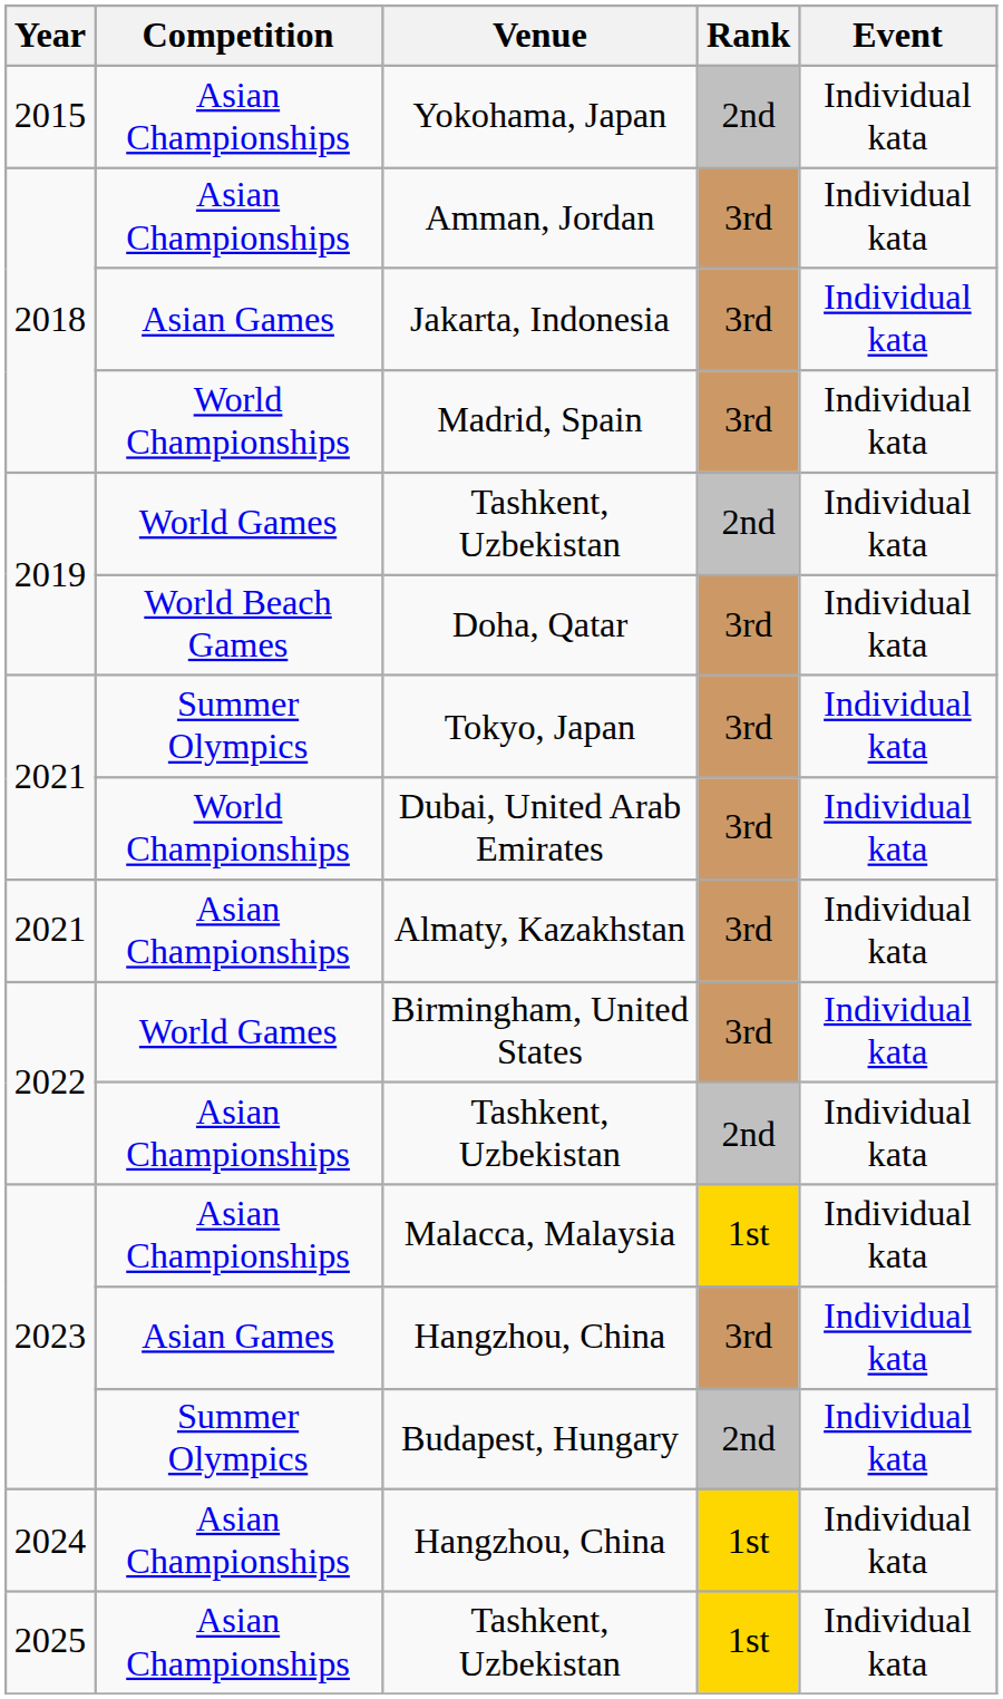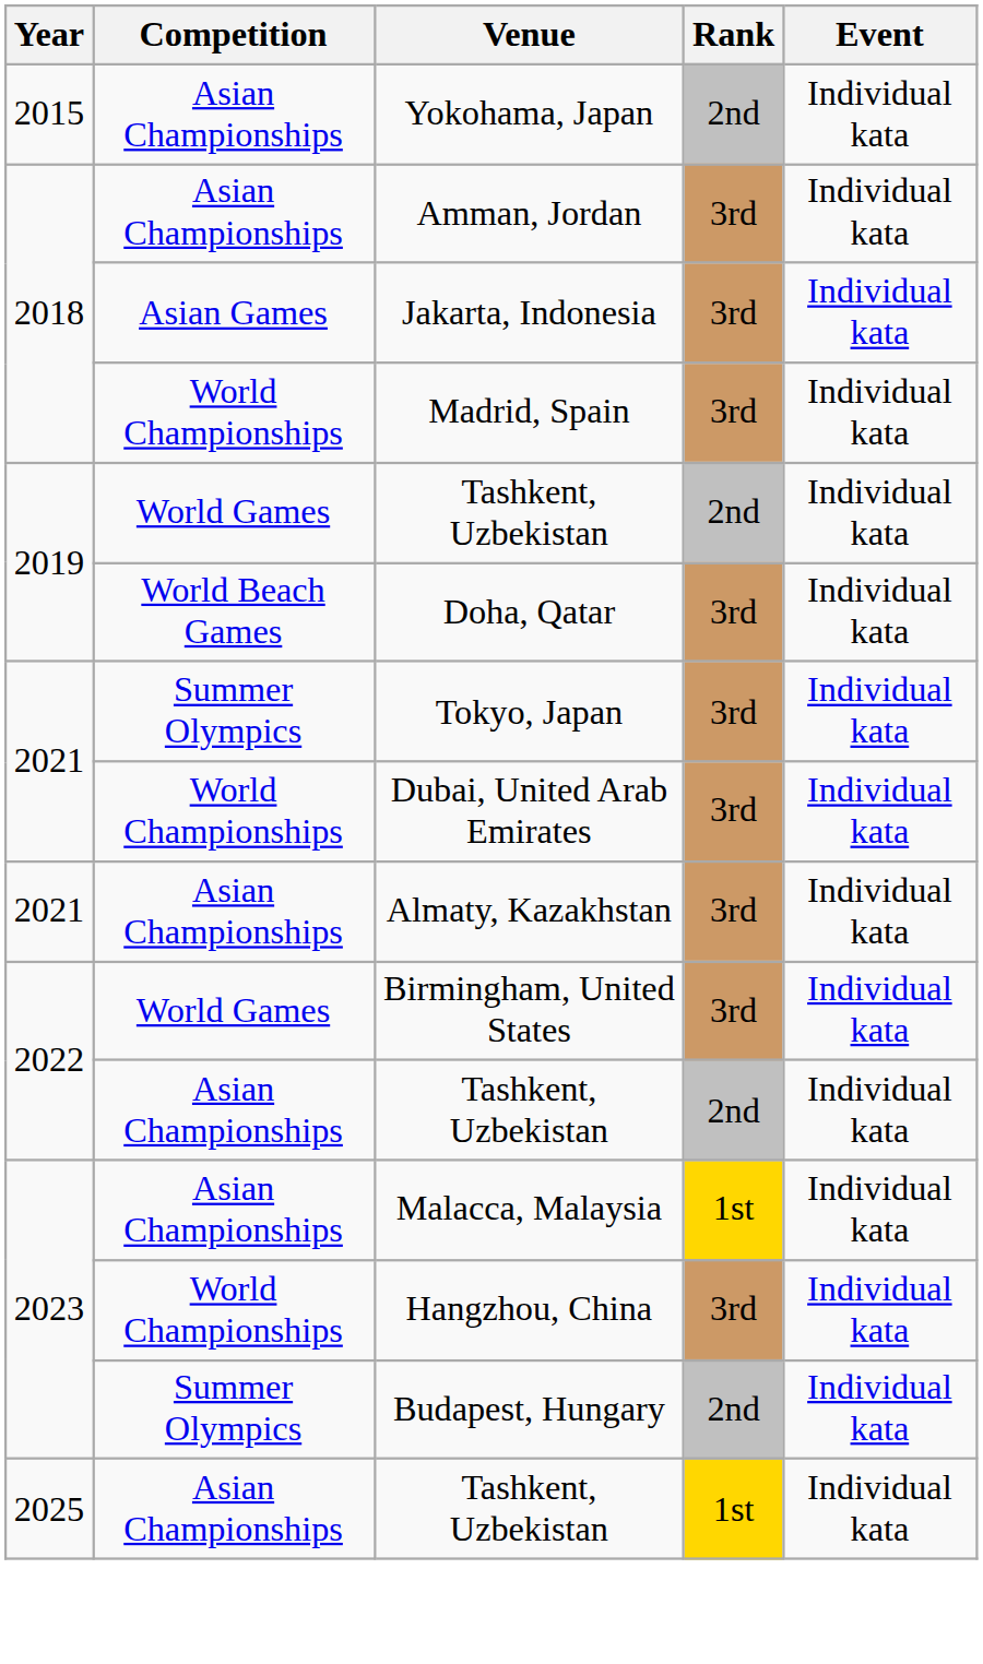 <table class="wikitable sortable" width=45% style="font-size:90%; text-align:center;">
 <tr>
 <th>Year</th>
 <th>Competition</th>
 <th>Venue</th>
 <th>Rank</th>
 <th>Event</th>
 </tr>
 <tr>
 <td>2015</td>
 <td><a href='#'>Asian Championships</a></td>
 <td>Yokohama, Japan</td>
 <td bgcolor="silver">2nd</td>
 <td>Individual kata</td>
 </tr>
 <tr>
 <td rowspan=3>2018</td>
 <td><a href='#'>Asian Championships</a></td>
 <td>Amman, Jordan</td>
 <td bgcolor="cc9966">3rd</td>
 <td>Individual kata</td>
 </tr>
 <tr>
 <td><a href='#'>Asian Games</a></td>
 <td>Jakarta, Indonesia</td>
 <td bgcolor="cc9966">3rd</td>
 <td><a href='#'>Individual kata</a></td>
 </tr>
 <tr>
 <td><a href='#'>World Championships</a></td>
 <td>Madrid, Spain</td>
 <td bgcolor="cc9966">3rd</td>
 <td>Individual kata</td>
 </tr>
 <tr>
 <td rowspan=2>2019</td>
 <td><a href='#'>World Games</a></td>
 <td>Tashkent, Uzbekistan</td>
 <td bgcolor="silver">2nd</td>
 <td>Individual kata</td>
 </tr>
 <tr>
 <td><a href='#'>World Beach Games</a></td>
 <td>Doha, Qatar</td>
 <td bgcolor="cc9966">3rd</td>
 <td>Individual kata</td>
 </tr>
 <tr>
 <td rowspan=2>2021</td>
 <td><a href='#'>Summer Olympics</a></td>
 <td>Tokyo, Japan</td>
 <td bgcolor="cc9966">3rd</td>
 <td><a href='#'>Individual kata</a></td>
 </tr>
 <tr>
 <td><a href='#'>World Championships</a></td>
 <td>Dubai, United Arab Emirates</td>
 <td bgcolor="cc9966">3rd</td>
 <td><a href='#'>Individual kata</a></td>
 </tr>
 <tr>
 <td>2021</td>
 <td><a href='#'>Asian Championships</a></td>
 <td>Almaty, Kazakhstan</td>
 <td bgcolor="cc9966">3rd</td>
 <td>Individual kata</td>
 </tr>
 <tr>
 <td rowspan=2>2022</td>
 <td><a href='#'>World Games</a></td>
 <td>Birmingham, United States</td>
 <td bgcolor="cc9966">3rd</td>
 <td><a href='#'>Individual kata</a></td>
 </tr>
 <tr>
 <td><a href='#'>Asian Championships</a></td>
 <td>Tashkent, Uzbekistan</td>
 <td bgcolor="silver">2nd</td>
 <td>Individual kata</td>
 </tr>
 <tr>
 <td rowspan=3>2023</td>
 <td><a href='#'>Asian Championships</a></td>
 <td>Malacca, Malaysia</td>
 <td bgcolor="gold">1st</td>
 <td>Individual kata</td>
 </tr>
 <tr>
-<td><a href='#'>Asian Games</a></td>
+<td><a href='#'>World Championships</a></td>
 <td>Hangzhou, China</td>
 <td bgcolor="cc9966">3rd</td>
 <td><a href='#'>Individual kata</a></td>
 </tr>
 <tr>
 <td><a href='#'>Summer Olympics</a></td>
 <td>Budapest, Hungary</td>
 <td bgcolor="silver">2nd</td>
 <td><a href='#'>Individual kata</a></td>
 </tr>
 <tr>
-<td>2024</td>
-<td><a href='#'>Asian Championships</a></td>
-<td>Hangzhou, China</td>
-<td bgcolor="gold">1st</td>
-<td>Individual kata</td>
-</tr>
-<tr>
 <td>2025</td>
 <td><a href='#'>Asian Championships</a></td>
 <td>Tashkent, Uzbekistan</td>
 <td bgcolor="gold">1st</td>
 <td>Individual kata</td>
 </tr>
 </table>
